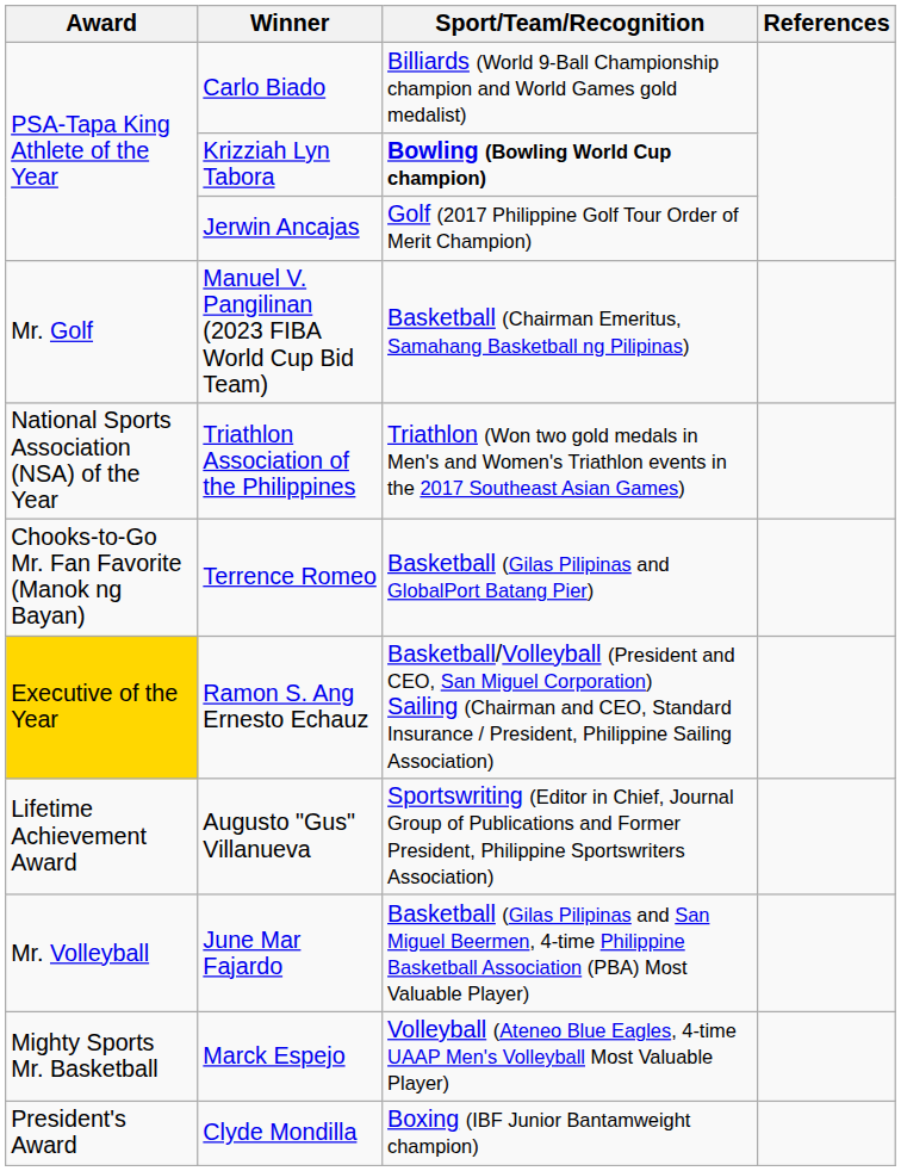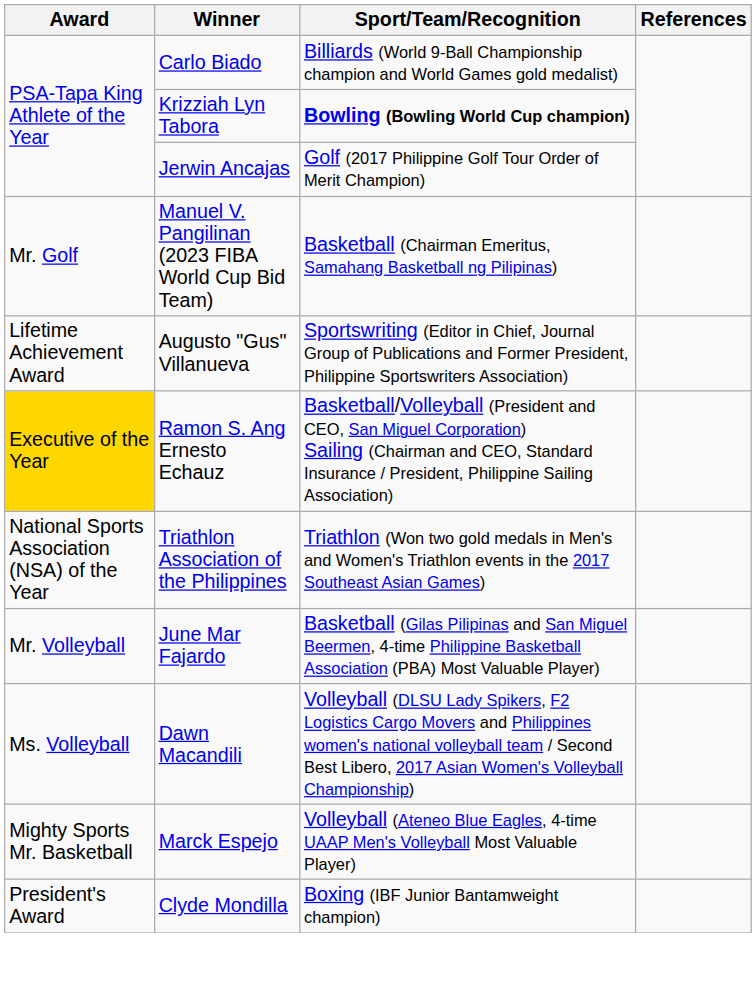 <table class="wikitable">
 <tr>
 <th>Award</th>
 <th>Winner</th>
 <th>Sport/Team/Recognition</th>
 <th>References</th>
 </tr>
 <tr>
 <td rowspan=3><a href='#'>PSA-Tapa King Athlete of the Year</a></td>
 <td><a href='#'>Carlo Biado</a></td>
 <td><a href='#'>Billiards</a> <small>(World 9-Ball Championship champion and World Games gold medalist)</small></td>
 <td rowspan=3></td>
 </tr>
 <tr>
 <td><a href='#'>Krizziah Lyn Tabora</a></td>
 <td><strong><a href='#'>Bowling</a> <small>(Bowling World Cup champion)</small></strong></td>
 </tr>
 <tr>
 <td><a href='#'>Jerwin Ancajas</a></td>
 <td><a href='#'>Golf</a> <small>(2017 Philippine Golf Tour Order of Merit Champion)</small></td>
 </tr>
 <tr>
 <td>Mr. <a href='#'>Golf</a></td>
 <td><a href='#'>Manuel V. Pangilinan</a> (2023 FIBA World Cup Bid Team)</td>
 <td><a href='#'>Basketball</a> <small>(Chairman Emeritus, <a href='#'>Samahang Basketball ng Pilipinas</a>)</small></td>
 <td></td>
 </tr>
 <tr>
-<td>National Sports Association (NSA) of the Year</td>
-<td><a href='#'>Triathlon Association of the Philippines</a></td>
-<td><a href='#'>Triathlon</a> <small>(Won two gold medals in Men's and Women's Triathlon events in the <a href='#'>2017 Southeast Asian Games</a>)</small></td>
-<td></td>
-</tr>
-<tr>
-<td>Chooks-to-Go Mr. Fan Favorite (Manok ng Bayan)</td>
-<td><a href='#'>Terrence Romeo</a></td>
-<td><a href='#'>Basketball</a> <small>(<a href='#'>Gilas Pilipinas</a> and <a href='#'>GlobalPort Batang Pier</a>)</small></td>
+<td>Lifetime Achievement Award</td>
+<td>Augusto "Gus" Villanueva</td>
+<td><a href='#'>Sportswriting</a> <small>(Editor in Chief, Journal Group of Publications and Former President, Philippine Sportswriters Association)</small></td>
 <td></td>
 </tr>
 <tr>
 <td style="background: gold;">Executive of the Year</td>
 <td><a href='#'>Ramon S. Ang</a> <br> Ernesto Echauz</td>
 <td><a href='#'>Basketball</a>/<a href='#'>Volleyball</a> <small>(President and CEO, <a href='#'>San Miguel Corporation</a>)</small> <br> <a href='#'>Sailing</a> <small>(Chairman and CEO, Standard Insurance / President, Philippine Sailing Association)</small></td>
 <td></td>
 </tr>
 <tr>
-<td>Lifetime Achievement Award</td>
-<td>Augusto "Gus" Villanueva</td>
-<td><a href='#'>Sportswriting</a> <small>(Editor in Chief, Journal Group of Publications and Former President, Philippine Sportswriters Association)</small></td>
+<td>National Sports Association (NSA) of the Year</td>
+<td><a href='#'>Triathlon Association of the Philippines</a></td>
+<td><a href='#'>Triathlon</a> <small>(Won two gold medals in Men's and Women's Triathlon events in the <a href='#'>2017 Southeast Asian Games</a>)</small></td>
 <td></td>
 </tr>
 <tr>
 <td>Mr. <a href='#'>Volleyball</a></td>
 <td><a href='#'>June Mar Fajardo</a></td>
 <td><a href='#'>Basketball</a> <small>(<a href='#'>Gilas Pilipinas</a> and <a href='#'>San Miguel Beermen</a>, 4-time <a href='#'>Philippine Basketball Association</a> (PBA) Most Valuable Player)</small></td>
+<td></td>
+</tr>
+<tr>
+<td>Ms. <a href='#'>Volleyball</a></td>
+<td><a href='#'>Dawn Macandili</a></td>
+<td><a href='#'>Volleyball</a> <small>(<a href='#'>DLSU Lady Spikers</a>, <a href='#'>F2 Logistics Cargo Movers</a> and <a href='#'>Philippines women's national volleyball team</a> / Second Best Libero, <a href='#'>2017 Asian Women's Volleyball Championship</a>)</small></td>
 <td></td>
 </tr>
 <tr>
 <td>Mighty Sports Mr. Basketball</td>
 <td><a href='#'>Marck Espejo</a></td>
 <td><a href='#'>Volleyball</a> <small>(<a href='#'>Ateneo Blue Eagles</a>, 4-time <a href='#'>UAAP Men's Volleyball</a> Most Valuable Player)</small></td>
 <td></td>
 </tr>
 <tr>
 <td>President's Award</td>
 <td><a href='#'>Clyde Mondilla</a></td>
 <td><a href='#'>Boxing</a> <small>(IBF Junior Bantamweight champion)</small></td>
 <td></td>
 </tr>
 <tr>
 </tr>
 </table>
